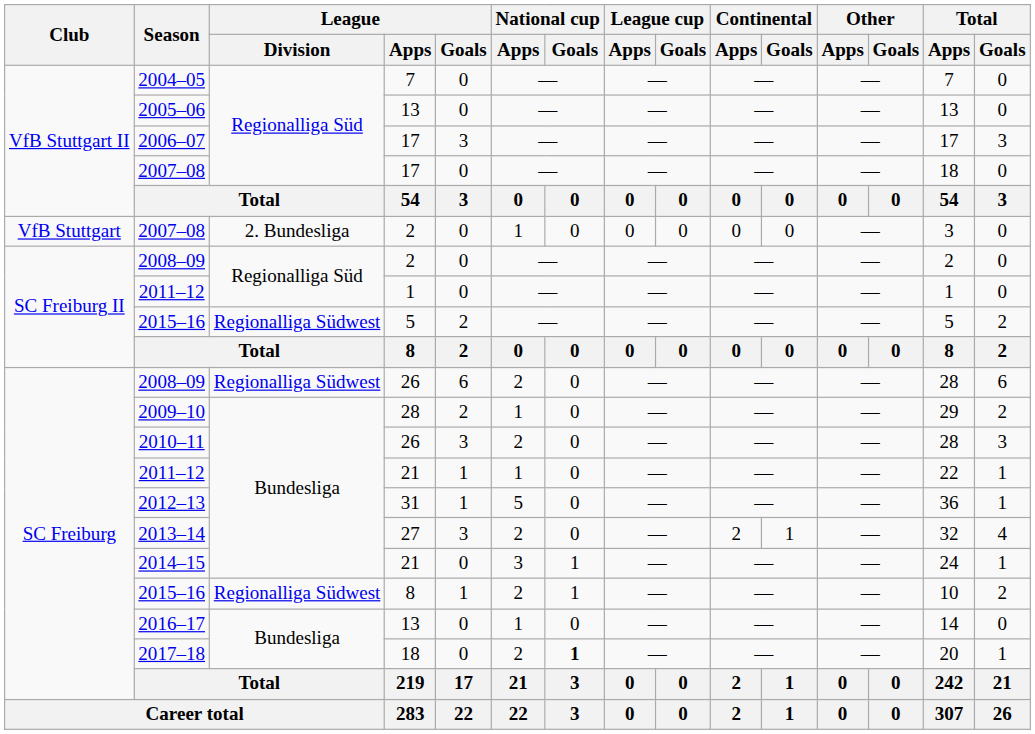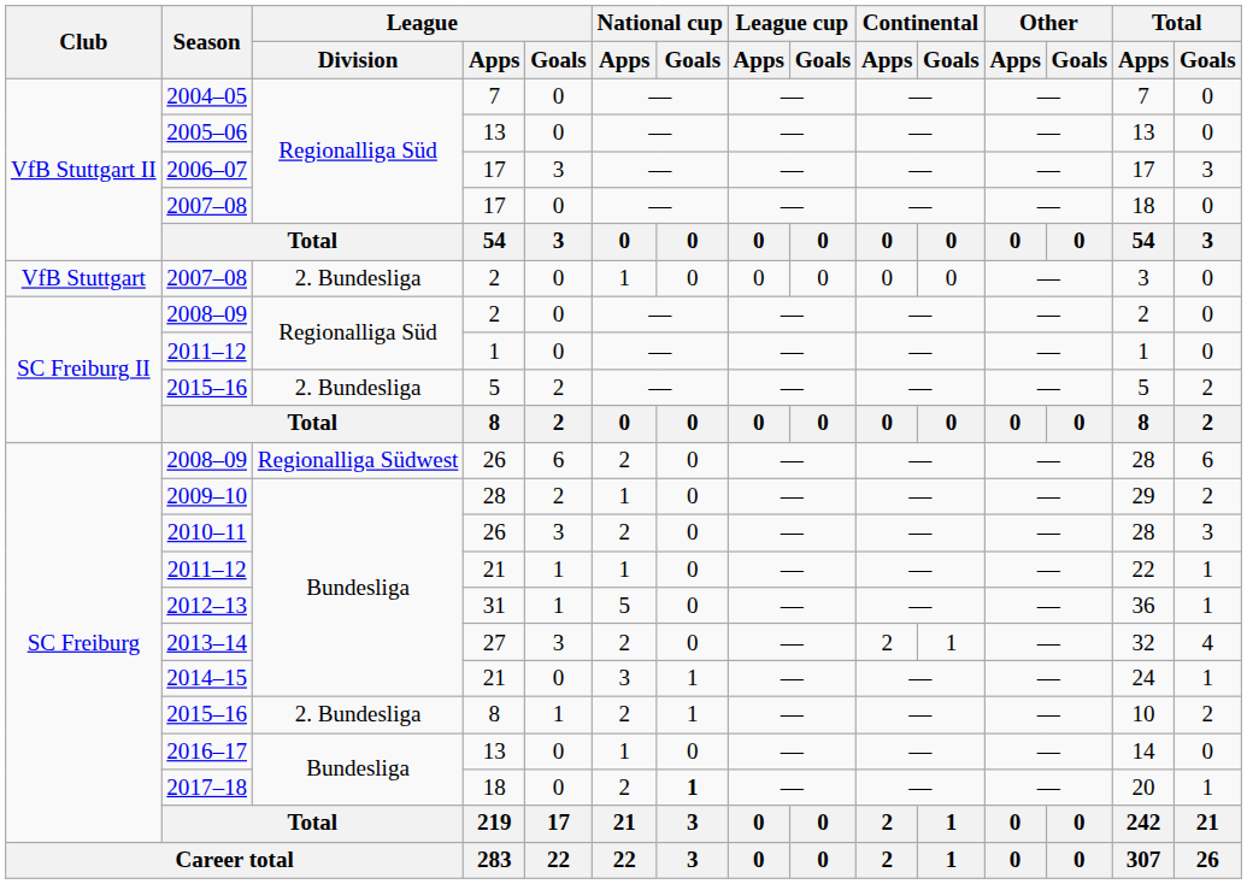 <table class="wikitable" style="text-align:center">
 <tr>
 <th rowspan="2">Club</th>
 <th rowspan="2">Season</th>
 <th colspan="3">League</th>
 <th colspan="2">National cup</th>
 <th colspan="2">League cup</th>
 <th colspan="2">Continental</th>
 <th colspan="2">Other</th>
 <th colspan="2">Total</th>
 </tr>
 <tr>
 <th>Division</th>
 <th>Apps</th>
 <th>Goals</th>
 <th>Apps</th>
 <th>Goals</th>
 <th>Apps</th>
 <th>Goals</th>
 <th>Apps</th>
 <th>Goals</th>
 <th>Apps</th>
 <th>Goals</th>
 <th>Apps</th>
 <th>Goals</th>
 </tr>
 <tr>
 <td rowspan="5"><a href='#'>VfB Stuttgart II</a></td>
 <td><a href='#'>2004–05</a></td>
 <td rowspan="4"><a href='#'>Regionalliga Süd</a></td>
 <td>7</td>
 <td>0</td>
 <td colspan="2">—</td>
 <td colspan="2">—</td>
 <td colspan="2">—</td>
 <td colspan="2">—</td>
 <td>7</td>
 <td>0</td>
 </tr>
 <tr>
 <td><a href='#'>2005–06</a></td>
 <td>13</td>
 <td>0</td>
 <td colspan="2">—</td>
 <td colspan="2">—</td>
 <td colspan="2">—</td>
 <td colspan="2">—</td>
 <td>13</td>
 <td>0</td>
 </tr>
 <tr>
 <td><a href='#'>2006–07</a></td>
 <td>17</td>
 <td>3</td>
 <td colspan="2">—</td>
 <td colspan="2">—</td>
 <td colspan="2">—</td>
 <td colspan="2">—</td>
 <td>17</td>
 <td>3</td>
 </tr>
 <tr>
 <td><a href='#'>2007–08</a></td>
 <td>17</td>
 <td>0</td>
 <td colspan="2">—</td>
 <td colspan="2">—</td>
 <td colspan="2">—</td>
 <td colspan="2">—</td>
 <td>18</td>
 <td>0</td>
 </tr>
 <tr>
 <th colspan="2">Total</th>
 <th>54</th>
 <th>3</th>
 <th>0</th>
 <th>0</th>
 <th>0</th>
 <th>0</th>
 <th>0</th>
 <th>0</th>
 <th>0</th>
 <th>0</th>
 <th>54</th>
 <th>3</th>
 </tr>
 <tr>
 <td><a href='#'>VfB Stuttgart</a></td>
 <td><a href='#'>2007–08</a></td>
 <td>2. Bundesliga</td>
 <td>2</td>
 <td>0</td>
 <td>1</td>
 <td>0</td>
 <td>0</td>
 <td>0</td>
 <td>0</td>
 <td>0</td>
 <td colspan="2">—</td>
 <td>3</td>
 <td>0</td>
 </tr>
 <tr>
 <td rowspan="4"><a href='#'>SC Freiburg II</a></td>
 <td><a href='#'>2008–09</a></td>
 <td rowspan="2">Regionalliga Süd</td>
 <td>2</td>
 <td>0</td>
 <td colspan="2">—</td>
 <td colspan="2">—</td>
 <td colspan="2">—</td>
 <td colspan="2">—</td>
 <td>2</td>
 <td>0</td>
 </tr>
 <tr>
 <td><a href='#'>2011–12</a></td>
 <td>1</td>
 <td>0</td>
 <td colspan="2">—</td>
 <td colspan="2">—</td>
 <td colspan="2">—</td>
 <td colspan="2">—</td>
 <td>1</td>
 <td>0</td>
 </tr>
 <tr>
 <td><a href='#'>2015–16</a></td>
-<td><a href='#'>Regionalliga Südwest</a></td>
+<td>2. Bundesliga</td>
 <td>5</td>
 <td>2</td>
 <td colspan="2">—</td>
 <td colspan="2">—</td>
 <td colspan="2">—</td>
 <td colspan="2">—</td>
 <td>5</td>
 <td>2</td>
 </tr>
 <tr>
 <th colspan="2">Total</th>
 <th>8</th>
 <th>2</th>
 <th>0</th>
 <th>0</th>
 <th>0</th>
 <th>0</th>
 <th>0</th>
 <th>0</th>
 <th>0</th>
 <th>0</th>
 <th>8</th>
 <th>2</th>
 </tr>
 <tr>
 <td rowspan="11"><a href='#'>SC Freiburg</a></td>
 <td><a href='#'>2008–09</a></td>
 <td><a href='#'>Regionalliga Südwest</a></td>
 <td>26</td>
 <td>6</td>
 <td>2</td>
 <td>0</td>
 <td colspan="2">—</td>
 <td colspan="2">—</td>
 <td colspan="2">—</td>
 <td>28</td>
 <td>6</td>
 </tr>
 <tr>
 <td><a href='#'>2009–10</a></td>
 <td rowspan="6">Bundesliga</td>
 <td>28</td>
 <td>2</td>
 <td>1</td>
 <td>0</td>
 <td colspan="2">—</td>
 <td colspan="2">—</td>
 <td colspan="2">—</td>
 <td>29</td>
 <td>2</td>
 </tr>
 <tr>
 <td><a href='#'>2010–11</a></td>
 <td>26</td>
 <td>3</td>
 <td>2</td>
 <td>0</td>
 <td colspan="2">—</td>
 <td colspan="2">—</td>
 <td colspan="2">—</td>
 <td>28</td>
 <td>3</td>
 </tr>
 <tr>
 <td><a href='#'>2011–12</a></td>
 <td>21</td>
 <td>1</td>
 <td>1</td>
 <td>0</td>
 <td colspan="2">—</td>
 <td colspan="2">—</td>
 <td colspan="2">—</td>
 <td>22</td>
 <td>1</td>
 </tr>
 <tr>
 <td><a href='#'>2012–13</a></td>
 <td>31</td>
 <td>1</td>
 <td>5</td>
 <td>0</td>
 <td colspan="2">—</td>
 <td colspan="2">—</td>
 <td colspan="2">—</td>
 <td>36</td>
 <td>1</td>
 </tr>
 <tr>
 <td><a href='#'>2013–14</a></td>
 <td>27</td>
 <td>3</td>
 <td>2</td>
 <td>0</td>
 <td colspan="2">—</td>
 <td>2</td>
 <td>1</td>
 <td colspan="2">—</td>
 <td>32</td>
 <td>4</td>
 </tr>
 <tr>
 <td><a href='#'>2014–15</a></td>
 <td>21</td>
 <td>0</td>
 <td>3</td>
 <td>1</td>
 <td colspan="2">—</td>
 <td colspan="2">—</td>
 <td colspan="2">—</td>
 <td>24</td>
 <td>1</td>
 </tr>
 <tr>
 <td><a href='#'>2015–16</a></td>
-<td><a href='#'>Regionalliga Südwest</a></td>
+<td>2. Bundesliga</td>
 <td>8</td>
 <td>1</td>
 <td>2</td>
 <td>1</td>
 <td colspan="2">—</td>
 <td colspan="2">—</td>
 <td colspan="2">—</td>
 <td>10</td>
 <td>2</td>
 </tr>
 <tr>
 <td><a href='#'>2016–17</a></td>
 <td rowspan="2">Bundesliga</td>
 <td>13</td>
 <td>0</td>
 <td>1</td>
 <td>0</td>
 <td colspan="2">—</td>
 <td colspan="2">—</td>
 <td colspan="2">—</td>
 <td>14</td>
 <td>0</td>
 </tr>
 <tr>
 <td><a href='#'>2017–18</a></td>
 <td>18</td>
 <td>0</td>
 <td>2</td>
 <td><strong>1</strong></td>
 <td colspan="2">—</td>
 <td colspan="2">—</td>
 <td colspan="2">—</td>
 <td>20</td>
 <td>1</td>
 </tr>
 <tr>
 <th colspan="2">Total</th>
 <th>219</th>
 <th>17</th>
 <th>21</th>
 <th>3</th>
 <th>0</th>
 <th>0</th>
 <th>2</th>
 <th>1</th>
 <th>0</th>
 <th>0</th>
 <th>242</th>
 <th>21</th>
 </tr>
 <tr>
 <th colspan="3">Career total</th>
 <th>283</th>
 <th>22</th>
 <th>22</th>
 <th>3</th>
 <th>0</th>
 <th>0</th>
 <th>2</th>
 <th>1</th>
 <th>0</th>
 <th>0</th>
 <th>307</th>
 <th>26</th>
 </tr>
 </table>
